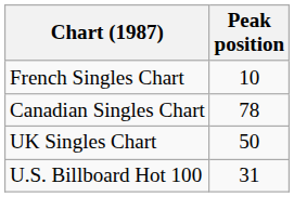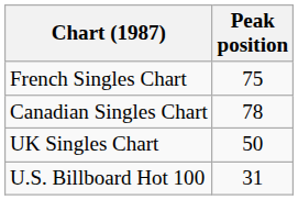 <table class="wikitable sortable">
 <tr>
 <th>Chart (1987)</th>
 <th>Peak<br>position</th>
 </tr>
 <tr>
 <td align="left">French Singles Chart</td>
-<td style="text-align:center;">10</td>
+<td style="text-align:center;">75</td>
 </tr>
 <tr>
 <td align="left">Canadian Singles Chart</td>
 <td style="text-align:center;">78</td>
 </tr>
 <tr>
 <td align="left">UK Singles Chart</td>
 <td style="text-align:center;">50</td>
 </tr>
 <tr>
 <td align="left">U.S. Billboard Hot 100</td>
 <td style="text-align:center;">31</td>
 </tr>
 </table>
